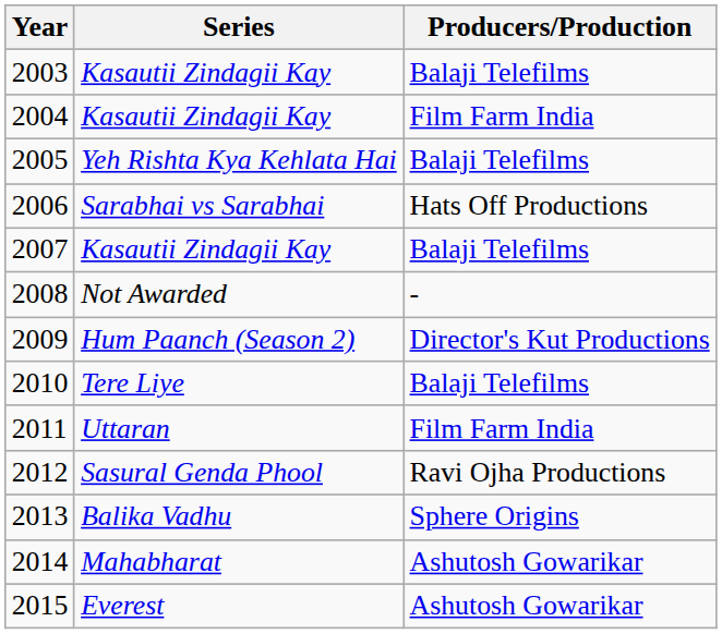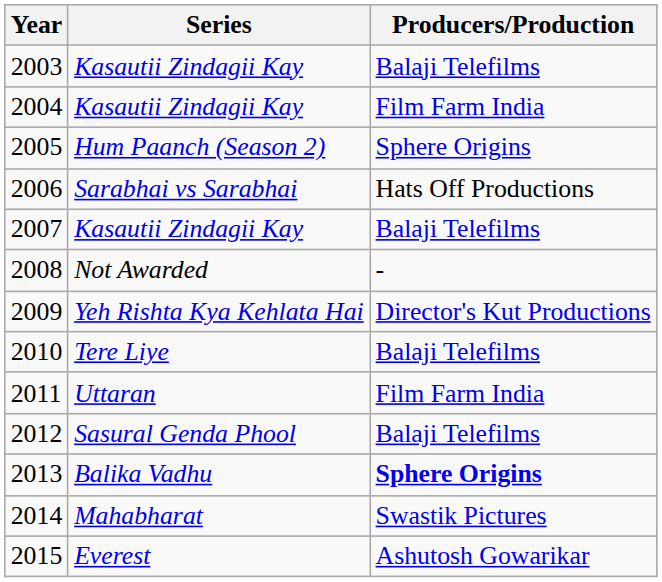 <table class="wikitable">
 <tr>
 <th>Year</th>
 <th>Series</th>
 <th>Producers/Production</th>
 </tr>
 <tr>
 <td>2003</td>
 <td><em><a href='#'>Kasautii Zindagii Kay</a></em></td>
 <td><a href='#'>Balaji Telefilms</a></td>
 </tr>
 <tr>
 <td>2004</td>
 <td><em><a href='#'>Kasautii Zindagii Kay</a></em></td>
 <td><a href='#'>Film Farm India</a></td>
 </tr>
 <tr>
 <td>2005</td>
-<td><em><a href='#'>Yeh Rishta Kya Kehlata Hai</a></em></td>
-<td><a href='#'>Balaji Telefilms</a></td>
+<td><em><a href='#'>Hum Paanch (Season 2)</a></em></td>
+<td><a href='#'>Sphere Origins</a></td>
 </tr>
 <tr>
 <td>2006</td>
 <td><em><a href='#'>Sarabhai vs Sarabhai</a></em></td>
 <td>Hats Off Productions</td>
 </tr>
 <tr>
 <td>2007</td>
 <td><em><a href='#'>Kasautii Zindagii Kay</a></em></td>
 <td><a href='#'>Balaji Telefilms</a></td>
 </tr>
 <tr>
 <td>2008</td>
 <td><em>Not Awarded</em></td>
 <td>-</td>
 </tr>
 <tr>
 <td>2009</td>
-<td><em><a href='#'>Hum Paanch (Season 2)</a></em></td>
+<td><em><a href='#'>Yeh Rishta Kya Kehlata Hai</a></em></td>
 <td><a href='#'>Director's Kut Productions</a></td>
 </tr>
 <tr>
 <td>2010</td>
 <td><em><a href='#'>Tere Liye</a></em></td>
 <td><a href='#'>Balaji Telefilms</a></td>
 </tr>
 <tr>
 <td>2011</td>
 <td><em><a href='#'>Uttaran</a></em></td>
 <td><a href='#'>Film Farm India</a></td>
 </tr>
 <tr>
 <td>2012</td>
 <td><em><a href='#'>Sasural Genda Phool</a></em></td>
-<td>Ravi Ojha Productions</td>
+<td><a href='#'>Balaji Telefilms</a></td>
 </tr>
 <tr>
 <td>2013</td>
 <td><em><a href='#'>Balika Vadhu</a></em></td>
-<td><a href='#'>Sphere Origins</a></td>
+<td><strong><a href='#'>Sphere Origins</a></strong></td>
 </tr>
 <tr>
 <td>2014</td>
 <td><em><a href='#'>Mahabharat</a></em></td>
-<td><a href='#'>Ashutosh Gowarikar</a></td>
+<td><a href='#'>Swastik Pictures</a></td>
 </tr>
 <tr>
 <td>2015</td>
 <td><em><a href='#'>Everest</a></em></td>
 <td><a href='#'>Ashutosh Gowarikar</a></td>
 </tr>
 </table>
